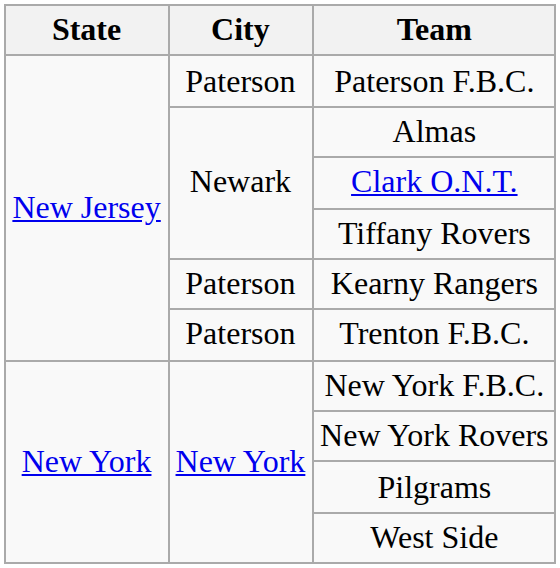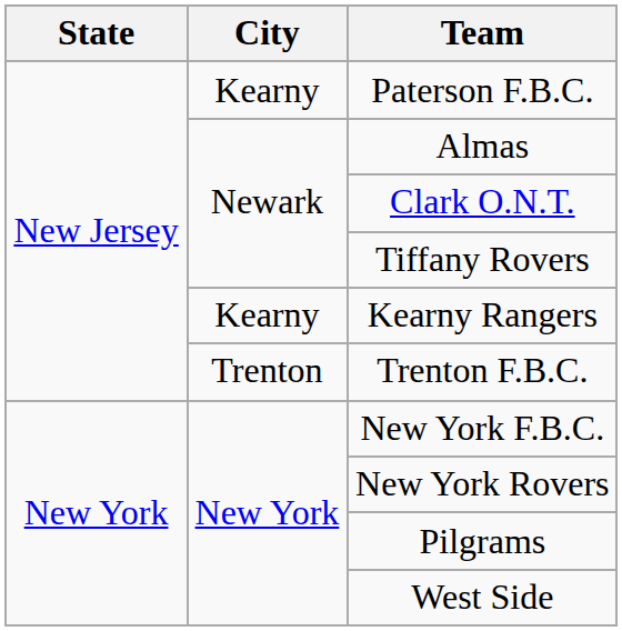 <table class= "wikitable sortable" style="text-align:center">
 <tr>
 <th>State</th>
 <th>City</th>
 <th>Team</th>
 </tr>
 <tr>
 <td rowspan=6><a href='#'>New Jersey</a></td>
-<td>Paterson</td>
+<td>Kearny</td>
 <td>Paterson F.B.C.</td>
 </tr>
 <tr>
 <td rowspan=3>Newark</td>
 <td>Almas</td>
 </tr>
 <tr>
 <td><a href='#'>Clark O.N.T.</a></td>
 </tr>
 <tr>
 <td>Tiffany Rovers</td>
 </tr>
 <tr>
-<td>Paterson</td>
+<td>Kearny</td>
 <td>Kearny Rangers</td>
 </tr>
 <tr>
-<td>Paterson</td>
+<td>Trenton</td>
 <td>Trenton F.B.C.</td>
 </tr>
 <tr>
 <td rowspan=4><a href='#'>New York</a></td>
 <td rowspan=4><a href='#'>New York</a></td>
 <td>New York F.B.C.</td>
 </tr>
 <tr>
 <td>New York Rovers</td>
 </tr>
 <tr>
 <td>Pilgrams</td>
 </tr>
 <tr>
 <td>West Side</td>
 </tr>
 </table>
